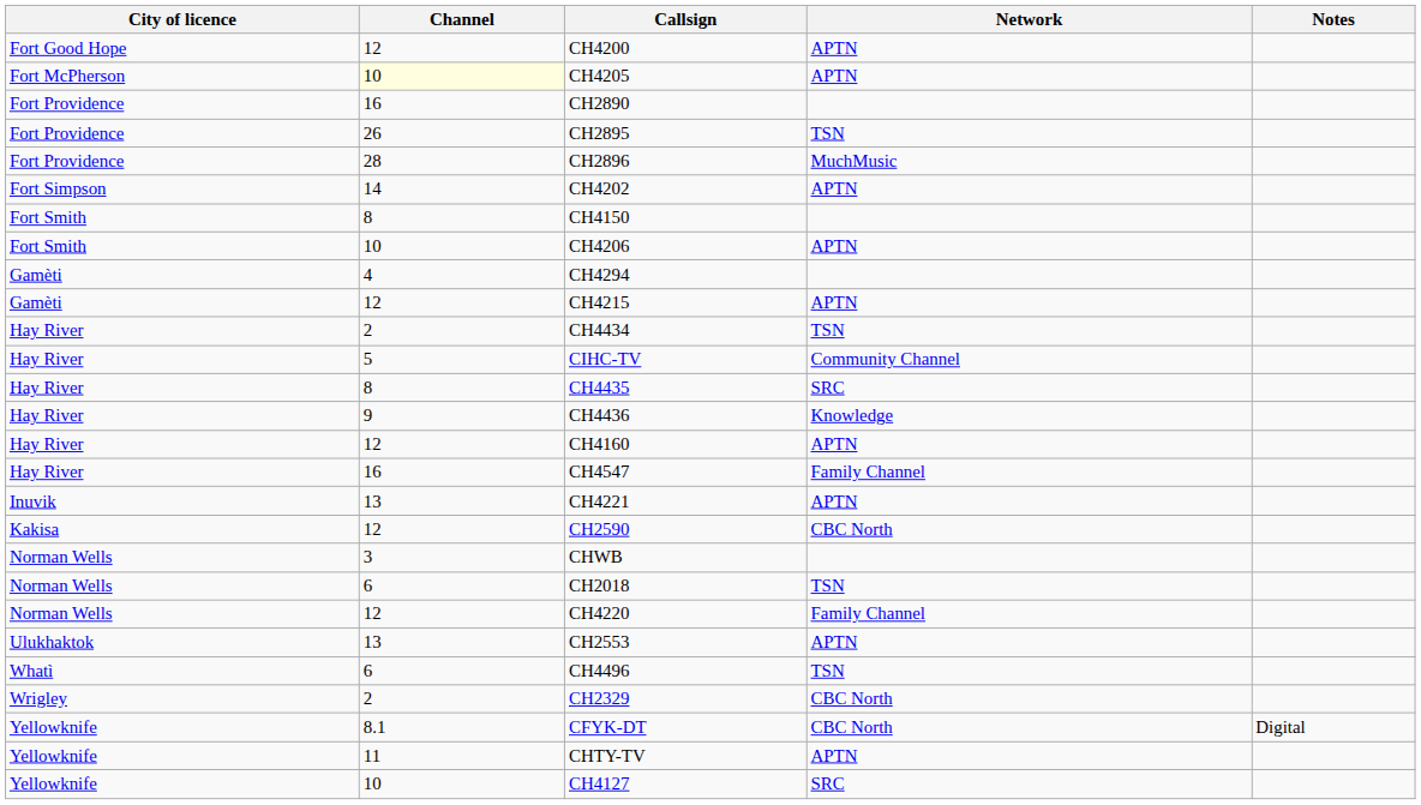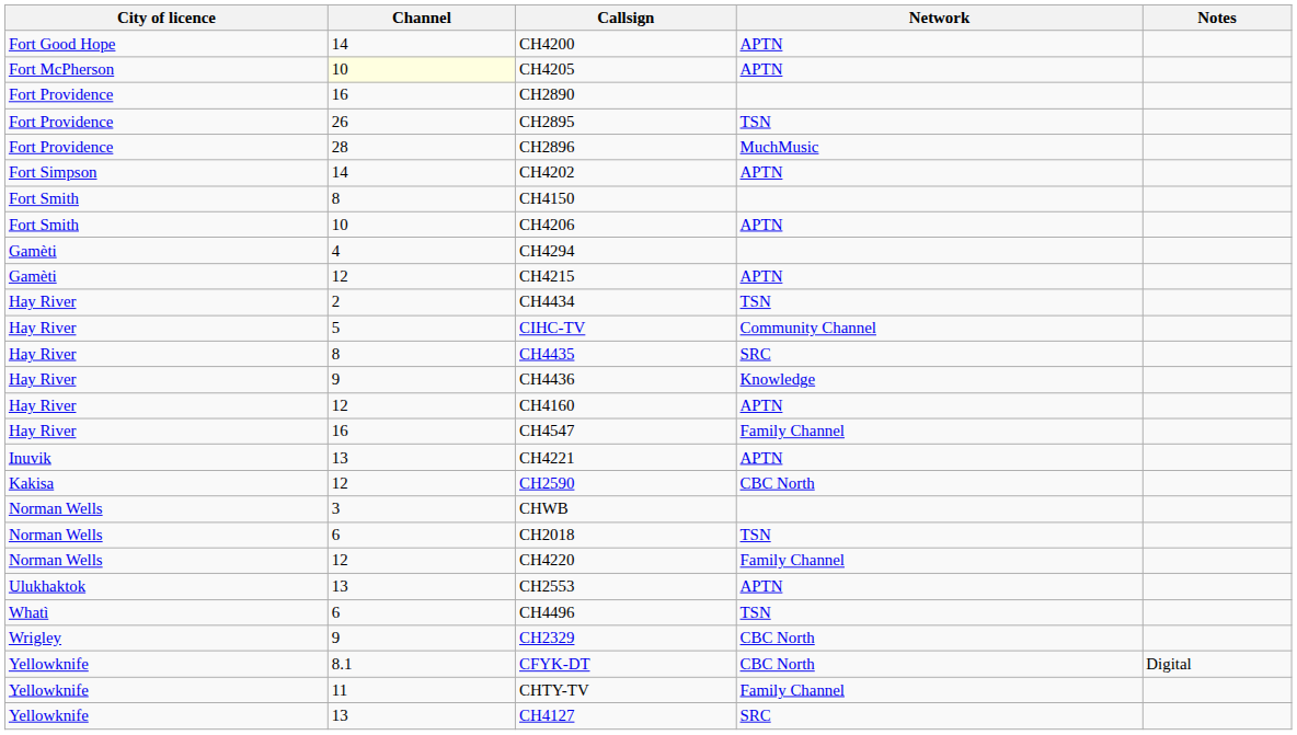 <table class="sortable wikitable" width="100%">
 <tr>
 <th>City of licence</th>
 <th>Channel</th>
 <th>Callsign</th>
 <th>Network</th>
 <th>Notes</th>
 </tr>
 <tr>
 <td><a href='#'>Fort Good Hope</a></td>
-<td>12</td>
+<td>14</td>
 <td>CH4200</td>
 <td><a href='#'>APTN</a></td>
 <td></td>
 </tr>
 <tr>
 <td><a href='#'>Fort McPherson</a></td>
 <td style="background: lightyellow;">10</td>
 <td>CH4205</td>
 <td><a href='#'>APTN</a></td>
 <td></td>
 </tr>
 <tr>
 <td><a href='#'>Fort Providence</a></td>
 <td>16</td>
 <td>CH2890</td>
 <td></td>
 <td></td>
 </tr>
 <tr>
 <td><a href='#'>Fort Providence</a></td>
 <td>26</td>
 <td>CH2895</td>
 <td><a href='#'>TSN</a></td>
 <td></td>
 </tr>
 <tr>
 <td><a href='#'>Fort Providence</a></td>
 <td>28</td>
 <td>CH2896</td>
 <td><a href='#'>MuchMusic</a></td>
 <td></td>
 </tr>
 <tr>
 <td><a href='#'>Fort Simpson</a></td>
 <td>14</td>
 <td>CH4202</td>
 <td><a href='#'>APTN</a></td>
 <td></td>
 </tr>
 <tr>
 <td><a href='#'>Fort Smith</a></td>
 <td>8</td>
 <td>CH4150</td>
 <td></td>
 <td></td>
 </tr>
 <tr>
 <td><a href='#'>Fort Smith</a></td>
 <td>10</td>
 <td>CH4206</td>
 <td><a href='#'>APTN</a></td>
 <td></td>
 </tr>
 <tr>
 <td><a href='#'>Gamèti</a></td>
 <td>4</td>
 <td>CH4294</td>
 <td></td>
 </tr>
 <tr>
 <td><a href='#'>Gamèti</a></td>
 <td>12</td>
 <td>CH4215</td>
 <td><a href='#'>APTN</a></td>
 <td></td>
 </tr>
 <tr>
 <td><a href='#'>Hay River</a></td>
 <td>2</td>
 <td>CH4434</td>
 <td><a href='#'>TSN</a></td>
 <td></td>
 </tr>
 <tr>
 <td><a href='#'>Hay River</a></td>
 <td>5</td>
 <td><a href='#'>CIHC-TV</a></td>
 <td><a href='#'>Community Channel</a></td>
 <td></td>
 </tr>
 <tr>
 <td><a href='#'>Hay River</a></td>
 <td>8</td>
 <td><a href='#'>CH4435</a>  </td>
 <td><a href='#'>SRC</a></td>
 <td></td>
 </tr>
 <tr>
 <td><a href='#'>Hay River</a></td>
 <td>9</td>
 <td>CH4436</td>
 <td><a href='#'>Knowledge</a></td>
 <td></td>
 </tr>
 <tr>
 <td><a href='#'>Hay River</a></td>
 <td>12</td>
 <td>CH4160</td>
 <td><a href='#'>APTN</a></td>
 <td></td>
 </tr>
 <tr>
 <td><a href='#'>Hay River</a></td>
 <td>16</td>
 <td>CH4547</td>
 <td><a href='#'>Family Channel</a></td>
 <td></td>
 </tr>
 <tr>
 <td><a href='#'>Inuvik</a></td>
 <td>13</td>
 <td>CH4221</td>
 <td><a href='#'>APTN</a></td>
 <td></td>
 </tr>
 <tr>
 <td><a href='#'>Kakisa</a></td>
 <td>12</td>
 <td><a href='#'>CH2590</a>  </td>
 <td><a href='#'>CBC North</a></td>
 <td></td>
 </tr>
 <tr>
 <td><a href='#'>Norman Wells</a></td>
 <td>3</td>
 <td>CHWB</td>
 <td></td>
 <td></td>
 </tr>
 <tr>
 <td><a href='#'>Norman Wells</a></td>
 <td>6</td>
 <td>CH2018</td>
 <td><a href='#'>TSN</a></td>
 <td></td>
 </tr>
 <tr>
 <td><a href='#'>Norman Wells</a></td>
 <td>12</td>
 <td>CH4220</td>
 <td><a href='#'>Family Channel</a></td>
 <td></td>
 </tr>
 <tr>
 <td><a href='#'>Ulukhaktok</a></td>
 <td>13</td>
 <td>CH2553</td>
 <td><a href='#'>APTN</a></td>
 <td></td>
 </tr>
 <tr>
 <td><a href='#'>Whatì</a></td>
 <td>6</td>
 <td>CH4496</td>
 <td><a href='#'>TSN</a></td>
 <td></td>
 </tr>
 <tr>
 <td><a href='#'>Wrigley</a></td>
-<td>2</td>
+<td>9</td>
 <td><a href='#'>CH2329</a>  </td>
 <td><a href='#'>CBC North</a></td>
 <td></td>
 </tr>
 <tr>
 <td><a href='#'>Yellowknife</a></td>
 <td>8.1</td>
 <td><a href='#'>CFYK-DT</a></td>
 <td><a href='#'>CBC North</a></td>
 <td>Digital</td>
 </tr>
 <tr>
 <td><a href='#'>Yellowknife</a></td>
 <td>11</td>
 <td>CHTY-TV</td>
-<td><a href='#'>APTN</a></td>
+<td><a href='#'>Family Channel</a></td>
 <td></td>
 </tr>
 <tr>
 <td><a href='#'>Yellowknife</a></td>
-<td>10</td>
+<td>13</td>
 <td><a href='#'>CH4127</a>  </td>
 <td><a href='#'>SRC</a></td>
 </tr>
 </table>
